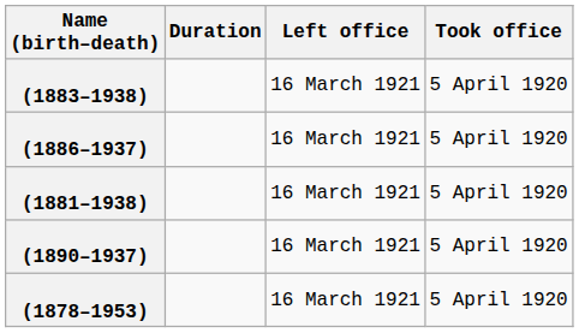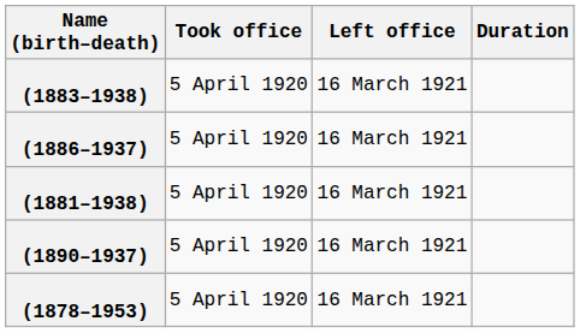 <table class="wikitable plainrowheaders sortable" style="text-align:center;" border="1">
 <tr>
 <th scope="col">Name<br>(birth–death)</th>
+<th scope="col">Took office</th>
+<th scope="col">Left office</th>
 <th scope="col">Duration</th>
-<th scope="col">Left office</th>
-<th scope="col">Took office</th>
 </tr>
 <tr>
 <th scope="row"><br>(1883–1938)</th>
+<td>5 April 1920</td>
+<td>16 March 1921</td>
 <td></td>
-<td>16 March 1921</td>
-<td>5 April 1920</td>
 </tr>
 <tr>
 <th scope="row"><br>(1886–1937)</th>
+<td>5 April 1920</td>
+<td>16 March 1921</td>
 <td></td>
-<td>16 March 1921</td>
-<td>5 April 1920</td>
 </tr>
 <tr>
 <th scope="row"><br>(1881–1938)</th>
+<td>5 April 1920</td>
+<td>16 March 1921</td>
 <td></td>
-<td>16 March 1921</td>
-<td>5 April 1920</td>
 </tr>
 <tr>
 <th scope="row"><br>(1890–1937)</th>
+<td>5 April 1920</td>
+<td>16 March 1921</td>
 <td></td>
-<td>16 March 1921</td>
-<td>5 April 1920</td>
 </tr>
 <tr>
 <th scope="row"><br>(1878–1953)</th>
+<td>5 April 1920</td>
+<td>16 March 1921</td>
 <td></td>
-<td>16 March 1921</td>
-<td>5 April 1920</td>
 </tr>
 </table>
